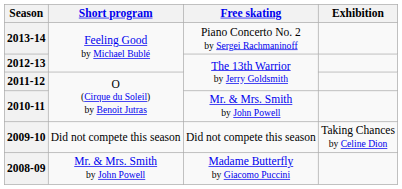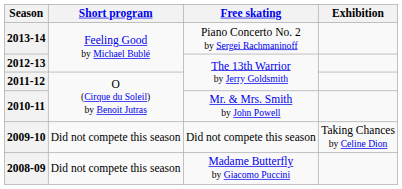 <table class="wikitable" style="text-align:center">
 <tr>
 <th>Season</th>
 <th><a href='#'>Short program</a></th>
 <th><a href='#'>Free skating</a></th>
 <th>Exhibition</th>
 </tr>
 <tr>
 <th>2013-14</th>
 <td rowspan=2><a href='#'>Feeling Good</a> <br><small> by <a href='#'>Michael Bublé</a> </small></td>
 <td>Piano Concerto No. 2 <br><small> by <a href='#'>Sergei Rachmaninoff</a> </small></td>
 <td></td>
 </tr>
 <tr>
 <th>2012-13</th>
 <td rowspan=2><a href='#'>The 13th Warrior</a> <br><small> by <a href='#'>Jerry Goldsmith</a> </small></td>
 <td></td>
 </tr>
 <tr>
 <th>2011-12</th>
 <td rowspan=2>O <br><small> (<a href='#'>Cirque du Soleil</a>) <br> by <a href='#'>Benoit Jutras</a> </small></td>
 <td></td>
 </tr>
 <tr>
 <th>2010-11</th>
 <td><a href='#'>Mr. & Mrs. Smith</a> <br><small> by <a href='#'>John Powell</a> </small></td>
 <td></td>
 </tr>
 <tr>
 <th>2009-10</th>
 <td>Did not compete this season</td>
 <td>Did not compete this season</td>
 <td>Taking Chances <br><small>by <a href='#'>Celine Dion</a></small></td>
 </tr>
 <tr>
 <th>2008-09</th>
-<td><a href='#'>Mr. & Mrs. Smith</a> <br><small> by <a href='#'>John Powell</a> </small></td>
+<td>Did not compete this season</td>
 <td><a href='#'>Madame Butterfly</a> <br><small> by <a href='#'>Giacomo Puccini</a> </small></td>
 <td></td>
 </tr>
 </table>
